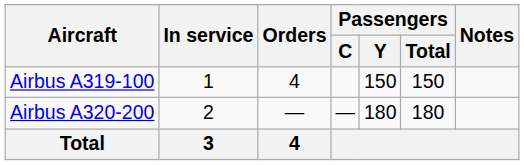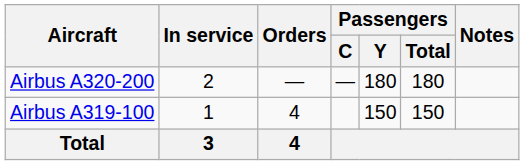 <table class="wikitable" style="border-collapse:collapse;text-align:center;margin:auto;">
 <tr>
 <th rowspan="2">Aircraft</th>
 <th rowspan="2">In service</th>
 <th rowspan="2">Orders</th>
 <th colspan="3">Passengers</th>
 <th rowspan="2">Notes</th>
 </tr>
 <tr>
 <th><abbr>C</abbr></th>
 <th><abbr>Y</abbr></th>
 <th>Total</th>
 </tr>
 <tr>
+<td><a href='#'>Airbus A320-200</a></td>
+<td>2</td>
+<td>—</td>
+<td>—</td>
+<td>180</td>
+<td>180</td>
+<td></td>
+</tr>
+<tr>
 <td><a href='#'>Airbus A319-100</a></td>
 <td>1</td>
 <td>4</td>
 <td></td>
 <td>150</td>
 <td>150</td>
 <td></td>
 </tr>
 <tr>
-<td><a href='#'>Airbus A320-200</a></td>
-<td>2</td>
-<td>—</td>
-<td>—</td>
-<td>180</td>
-<td>180</td>
-<td></td>
-</tr>
-<tr>
 <th>Total</th>
 <th>3</th>
 <th>4</th>
 <th colspan="4"></th>
 </tr>
 </table>
